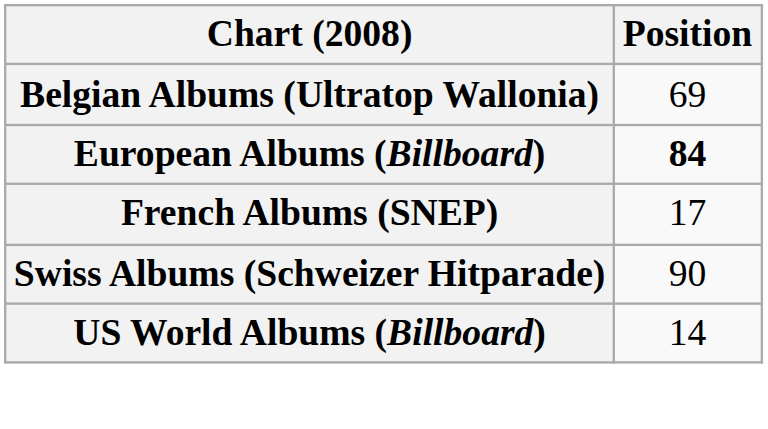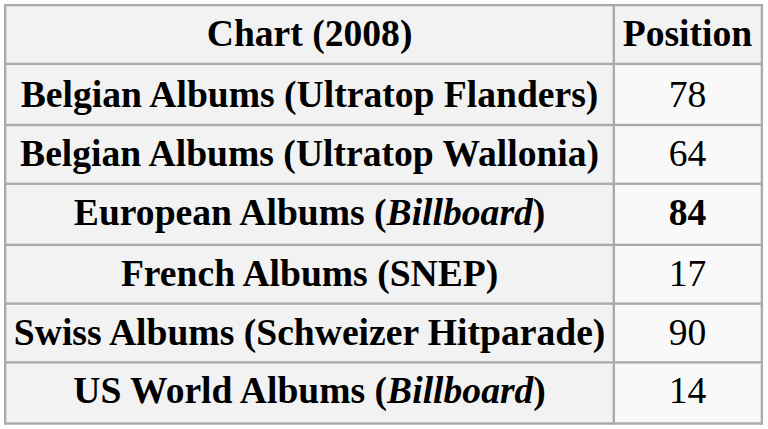 <table class="wikitable sortable plainrowheaders" style="text-align:center">
 <tr>
 <th scope="col">Chart (2008)</th>
 <th scope="col">Position</th>
 </tr>
 <tr>
+<th scope="row">Belgian Albums (Ultratop Flanders)</th>
+<td>78</td>
+</tr>
+<tr>
 <th scope="row">Belgian Albums (Ultratop Wallonia)</th>
-<td>69</td>
+<td>64</td>
 </tr>
 <tr>
 <th scope="row">European Albums (<em>Billboard</em>)</th>
 <td><strong>84</strong></td>
 </tr>
 <tr>
 <th scope="row">French Albums (SNEP)</th>
 <td>17</td>
 </tr>
 <tr>
 <th scope="row">Swiss Albums (Schweizer Hitparade)</th>
 <td>90</td>
 </tr>
 <tr>
 <th scope="row">US World Albums (<em>Billboard</em>)</th>
 <td>14</td>
 </tr>
 </table>
